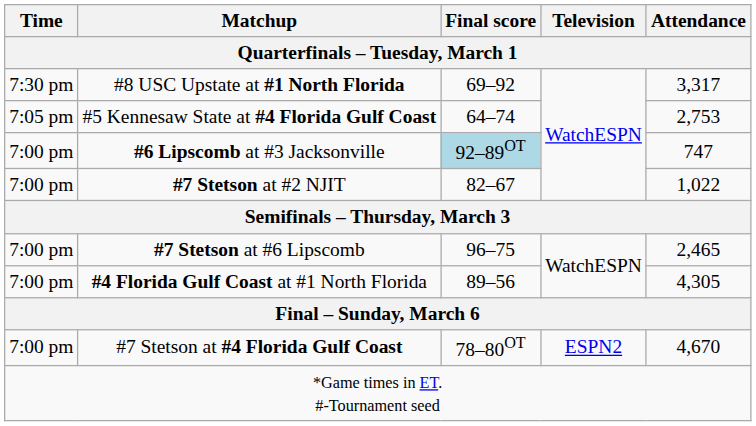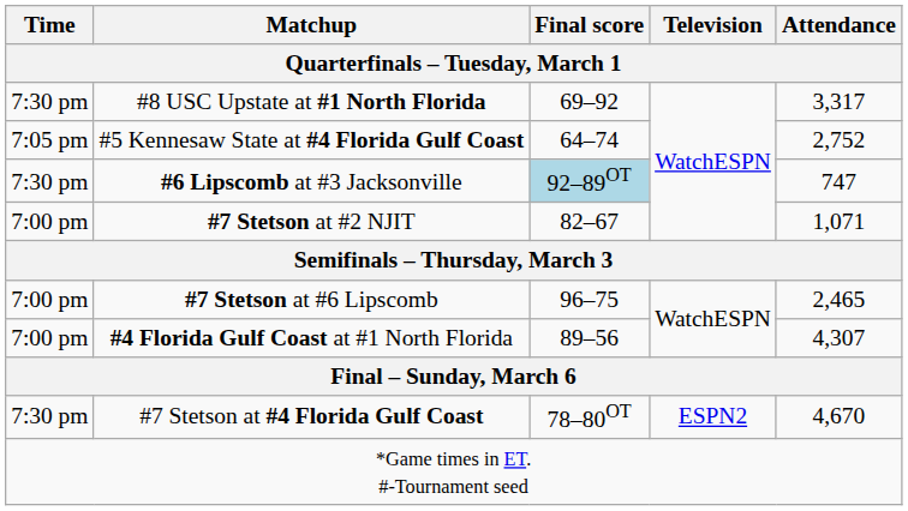 <table class="wikitable" style="font-size: 95%;text-align:center">
 <tr>
 <th>Time</th>
 <th>Matchup</th>
 <th>Final score</th>
 <th>Television</th>
 <th>Attendance</th>
 </tr>
 <tr>
 <th colspan=5>Quarterfinals – Tuesday, March 1</th>
 </tr>
 <tr>
 <td>7:30 pm</td>
 <td>#8 USC Upstate at <strong>#1 North Florida</strong></td>
 <td>69–92</td>
 <td rowspan=4><a href='#'>WatchESPN</a></td>
 <td>3,317</td>
 </tr>
 <tr>
 <td>7:05 pm</td>
 <td>#5 Kennesaw State at <strong>#4 Florida Gulf Coast</strong></td>
 <td>64–74</td>
-<td>2,753</td>
+<td>2,752</td>
 </tr>
 <tr>
-<td>7:00 pm</td>
+<td>7:30 pm</td>
 <td><strong>#6 Lipscomb</strong> at #3 Jacksonville</td>
 <td style="background: lightblue;">92–89<sup>OT</sup></td>
 <td>747</td>
 </tr>
 <tr>
 <td>7:00 pm</td>
 <td><strong>#7 Stetson</strong> at #2 NJIT</td>
 <td>82–67</td>
-<td>1,022</td>
+<td>1,071</td>
 </tr>
 <tr>
 <th colspan=5>Semifinals – Thursday, March 3</th>
 </tr>
 <tr>
 <td>7:00 pm</td>
 <td><strong>#7 Stetson</strong> at #6 Lipscomb</td>
 <td>96–75</td>
 <td rowspan=2>WatchESPN</td>
 <td>2,465</td>
 </tr>
 <tr>
 <td>7:00 pm</td>
 <td><strong>#4 Florida Gulf Coast</strong> at #1 North Florida</td>
 <td>89–56</td>
-<td>4,305</td>
+<td>4,307</td>
 </tr>
 <tr>
 <th colspan=5>Final – Sunday, March 6</th>
 </tr>
 <tr>
-<td>7:00 pm</td>
+<td>7:30 pm</td>
 <td>#7 Stetson at <strong>#4 Florida Gulf Coast</strong></td>
 <td>78–80<sup>OT</sup></td>
 <td align=center><a href='#'>ESPN2</a></td>
 <td>4,670</td>
 </tr>
 <tr>
 <td colspan=6><small>*Game times in <a href='#'>ET</a>.<br>#-Tournament seed</small></td>
 </tr>
 </table>
